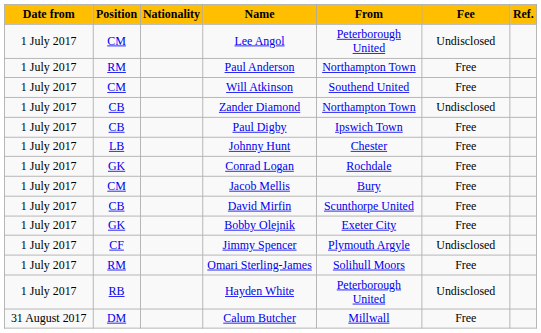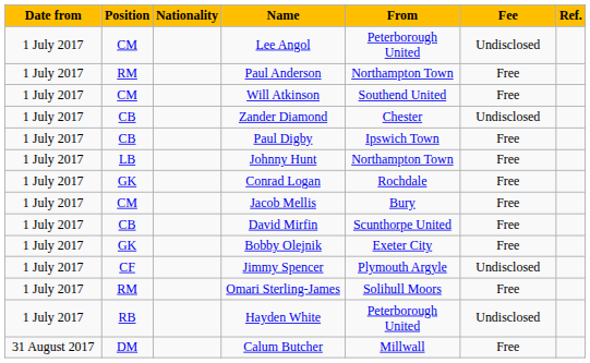 <table class="wikitable"  style="text-align:center; font-size:90%; ">
 <tr>
 <th style="background:#FFBF00; color:#000000; width:100px;">Date from</th>
 <th style="background:#FFBF00; color:#000000; width:50px;">Position</th>
 <th style="background:#FFBF00; color:#000000; width:50px;">Nationality</th>
 <th style="background:#FFBF00; color:#000000; width:130px;">Name</th>
 <th style="background:#FFBF00; color:#000000; width:120px;">From</th>
 <th style="background:#FFBF00; color:#000000; width:100px;">Fee</th>
 <th style="background:#FFBF00; color:#000000; width:25px;">Ref.</th>
 </tr>
 <tr>
 <td>1 July 2017</td>
 <td><a href='#'>CM</a></td>
 <td></td>
 <td><a href='#'>Lee Angol</a></td>
 <td><a href='#'>Peterborough United</a></td>
 <td>Undisclosed</td>
 <td></td>
 </tr>
 <tr>
 <td>1 July 2017</td>
 <td><a href='#'>RM</a></td>
 <td></td>
 <td><a href='#'>Paul Anderson</a></td>
 <td><a href='#'>Northampton Town</a></td>
 <td>Free</td>
 <td></td>
 </tr>
 <tr>
 <td>1 July 2017</td>
 <td><a href='#'>CM</a></td>
 <td></td>
 <td><a href='#'>Will Atkinson</a></td>
 <td><a href='#'>Southend United</a></td>
 <td>Free</td>
 <td></td>
 </tr>
 <tr>
 <td>1 July 2017</td>
 <td><a href='#'>CB</a></td>
 <td></td>
 <td><a href='#'>Zander Diamond</a></td>
-<td><a href='#'>Northampton Town</a></td>
+<td><a href='#'>Chester</a></td>
 <td>Undisclosed</td>
 <td></td>
 </tr>
 <tr>
 <td>1 July 2017</td>
 <td><a href='#'>CB</a></td>
 <td></td>
 <td><a href='#'>Paul Digby</a></td>
 <td><a href='#'>Ipswich Town</a></td>
 <td>Free</td>
 <td></td>
 </tr>
 <tr>
 <td>1 July 2017</td>
 <td><a href='#'>LB</a></td>
 <td></td>
 <td><a href='#'>Johnny Hunt</a></td>
-<td><a href='#'>Chester</a></td>
+<td><a href='#'>Northampton Town</a></td>
 <td>Free</td>
 <td></td>
 </tr>
 <tr>
 <td>1 July 2017</td>
 <td><a href='#'>GK</a></td>
 <td></td>
 <td><a href='#'>Conrad Logan</a></td>
 <td><a href='#'>Rochdale</a></td>
 <td>Free</td>
 <td></td>
 </tr>
 <tr>
 <td>1 July 2017</td>
 <td><a href='#'>CM</a></td>
 <td></td>
 <td><a href='#'>Jacob Mellis</a></td>
 <td><a href='#'>Bury</a></td>
 <td>Free</td>
 <td></td>
 </tr>
 <tr>
 <td>1 July 2017</td>
 <td><a href='#'>CB</a></td>
 <td></td>
 <td><a href='#'>David Mirfin</a></td>
 <td><a href='#'>Scunthorpe United</a></td>
 <td>Free</td>
 <td></td>
 </tr>
 <tr>
 <td>1 July 2017</td>
 <td><a href='#'>GK</a></td>
 <td></td>
 <td><a href='#'>Bobby Olejnik</a></td>
 <td><a href='#'>Exeter City</a></td>
 <td>Free</td>
 <td></td>
 </tr>
 <tr>
 <td>1 July 2017</td>
 <td><a href='#'>CF</a></td>
 <td></td>
 <td><a href='#'>Jimmy Spencer</a></td>
 <td><a href='#'>Plymouth Argyle</a></td>
 <td>Undisclosed</td>
 <td></td>
 </tr>
 <tr>
 <td>1 July 2017</td>
 <td><a href='#'>RM</a></td>
 <td></td>
 <td><a href='#'>Omari Sterling-James</a></td>
 <td><a href='#'>Solihull Moors</a></td>
 <td>Free</td>
 <td></td>
 </tr>
 <tr>
 <td>1 July 2017</td>
 <td><a href='#'>RB</a></td>
 <td></td>
 <td><a href='#'>Hayden White</a></td>
 <td><a href='#'>Peterborough United</a></td>
 <td>Undisclosed</td>
 <td></td>
 </tr>
 <tr>
 <td>31 August 2017</td>
 <td><a href='#'>DM</a></td>
 <td></td>
 <td><a href='#'>Calum Butcher</a></td>
 <td><a href='#'>Millwall</a></td>
 <td>Free</td>
 <td></td>
 </tr>
 </table>
